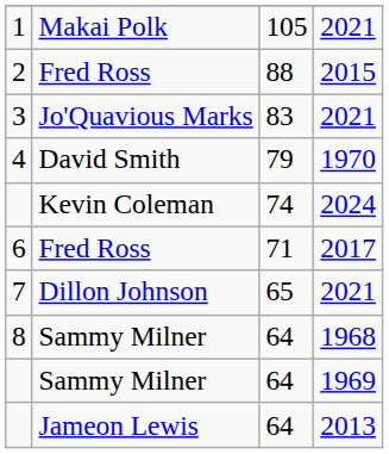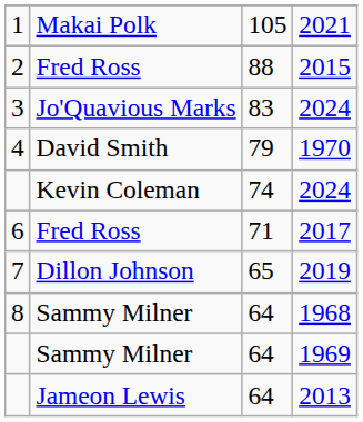 <table class="wikitable">
 <tr>
 </tr>
 <tr>
 <td>1</td>
 <td><a href='#'>Makai Polk</a></td>
 <td>105</td>
 <td><a href='#'>2021</a></td>
 </tr>
 <tr>
 <td>2</td>
 <td><a href='#'>Fred Ross</a></td>
 <td>88</td>
 <td><a href='#'>2015</a></td>
 </tr>
 <tr>
 <td>3</td>
 <td><a href='#'>Jo'Quavious Marks</a></td>
 <td>83</td>
-<td><a href='#'>2021</a></td>
+<td><a href='#'>2024</a></td>
 </tr>
 <tr>
 <td>4</td>
 <td>David Smith</td>
 <td>79</td>
 <td><a href='#'>1970</a></td>
 </tr>
 <tr>
 <td></td>
 <td>Kevin Coleman</td>
 <td>74</td>
 <td><a href='#'>2024</a></td>
 </tr>
 <tr>
 <td>6</td>
 <td><a href='#'>Fred Ross</a></td>
 <td>71</td>
 <td><a href='#'>2017</a></td>
 </tr>
 <tr>
 <td>7</td>
 <td><a href='#'>Dillon Johnson</a></td>
 <td>65</td>
-<td><a href='#'>2021</a></td>
+<td><a href='#'>2019</a></td>
 </tr>
 <tr>
 <td>8</td>
 <td>Sammy Milner</td>
 <td>64</td>
 <td><a href='#'>1968</a></td>
 </tr>
 <tr>
 <td></td>
 <td>Sammy Milner</td>
 <td>64</td>
 <td><a href='#'>1969</a></td>
 </tr>
 <tr>
 <td></td>
 <td><a href='#'>Jameon Lewis</a></td>
 <td>64</td>
 <td><a href='#'>2013</a></td>
 </tr>
 </table>
